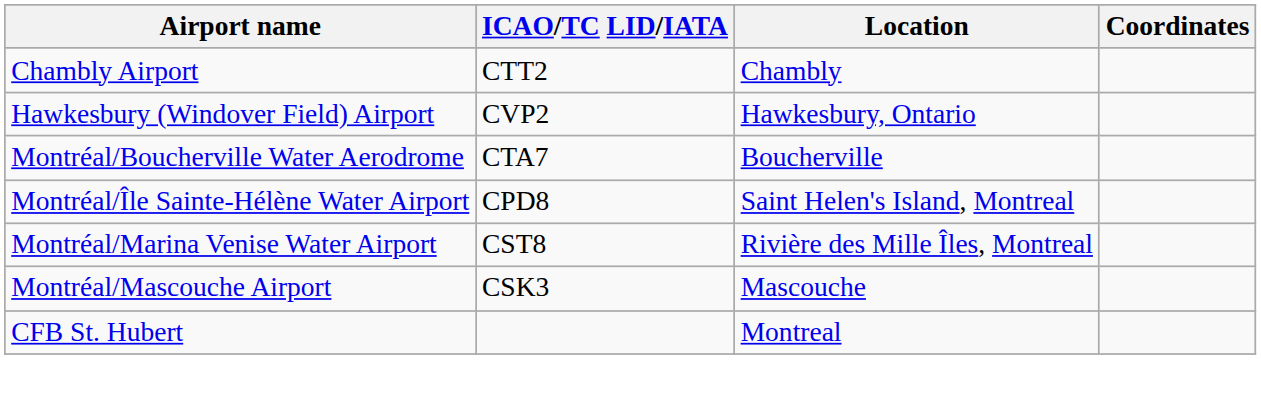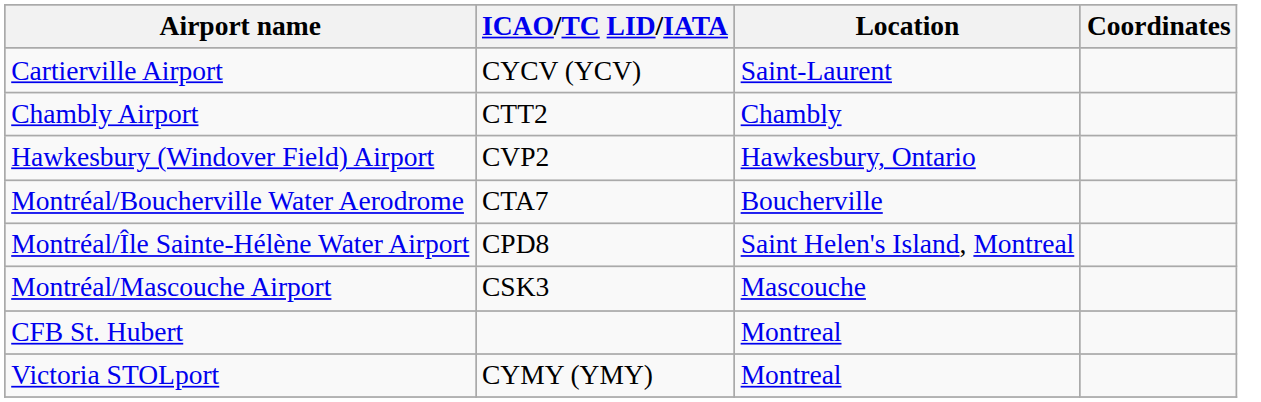 <table class="wikitable sortable" style="width:auto;">
 <tr>
 <th width="*">Airport name</th>
 <th width="*"><a href='#'>ICAO</a>/<a href='#'>TC</a> <a href='#'>LID</a>/<a href='#'>IATA</a></th>
 <th width="*">Location</th>
 <th width="*">Coordinates</th>
+</tr>
+<tr>
+<td><a href='#'>Cartierville Airport</a></td>
+<td>CYCV (YCV)</td>
+<td><a href='#'>Saint-Laurent</a></td>
+<td></td>
 </tr>
 <tr>
 <td><a href='#'>Chambly Airport</a></td>
 <td>CTT2</td>
 <td><a href='#'>Chambly</a></td>
 <td></td>
 </tr>
 <tr>
 <td><a href='#'>Hawkesbury (Windover Field) Airport</a></td>
 <td>CVP2</td>
 <td><a href='#'>Hawkesbury, Ontario</a></td>
 <td></td>
 </tr>
 <tr>
 <td><a href='#'>Montréal/Boucherville Water Aerodrome</a></td>
 <td>CTA7</td>
 <td><a href='#'>Boucherville</a></td>
 <td></td>
 </tr>
 <tr>
 <td><a href='#'>Montréal/Île Sainte-Hélène Water Airport</a></td>
 <td>CPD8</td>
 <td><a href='#'>Saint Helen's Island</a>, <a href='#'>Montreal</a></td>
 <td></td>
 </tr>
 <tr>
-<td><a href='#'>Montréal/Marina Venise Water Airport</a></td>
-<td>CST8</td>
-<td><a href='#'>Rivière des Mille Îles</a>, <a href='#'>Montreal</a></td>
-<td></td>
-</tr>
-<tr>
 <td><a href='#'>Montréal/Mascouche Airport</a></td>
 <td>CSK3</td>
 <td><a href='#'>Mascouche</a></td>
 <td></td>
 </tr>
 <tr>
 <td><a href='#'>CFB St. Hubert</a></td>
 <td></td>
 <td><a href='#'>Montreal</a></td>
 <td></td>
 </tr>
+<tr>
+<td><a href='#'>Victoria STOLport</a></td>
+<td>CYMY (YMY)</td>
+<td><a href='#'>Montreal</a></td>
+<td></td>
+</tr>
 </table>
